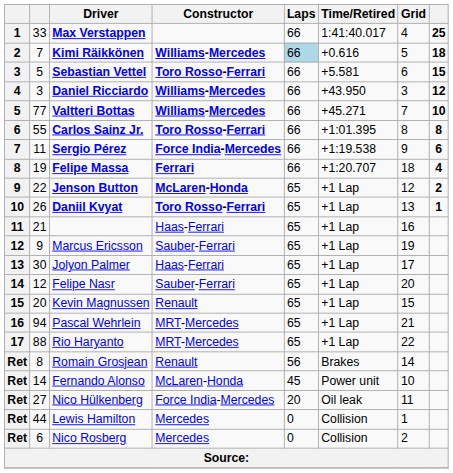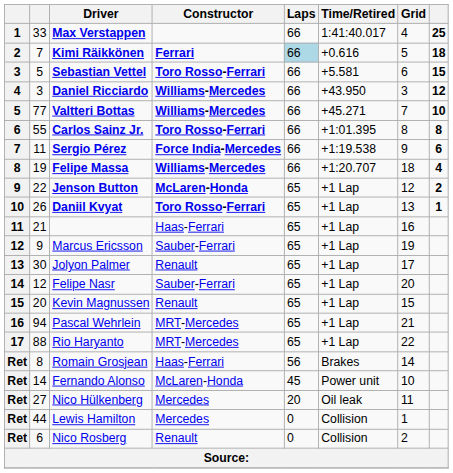 <table class="wikitable" style="font-size: 85%;">
 <tr>
 <th></th>
 <th></th>
 <th>Driver</th>
 <th>Constructor</th>
 <th>Laps</th>
 <th>Time/Retired</th>
 <th>Grid</th>
 <th></th>
 </tr>
 <tr>
 <th>1</th>
 <td align="center">33</td>
 <td><strong> <a href='#'>Max Verstappen</a></strong></td>
 <td></td>
 <td>66</td>
 <td>1:41:40.017</td>
 <td>4</td>
 <td align="center"><strong>25</strong></td>
 </tr>
 <tr>
 <th>2</th>
 <td align="center">7</td>
 <td><strong> <a href='#'>Kimi Räikkönen</a></strong></td>
-<td><strong><a href='#'>Williams</a>-<a href='#'>Mercedes</a></strong></td>
+<td><strong><a href='#'>Ferrari</a></strong></td>
 <td style="background: lightblue;">66</td>
 <td>+0.616</td>
 <td>5</td>
 <td align="center"><strong>18</strong></td>
 </tr>
 <tr>
 <th>3</th>
 <td align="center">5</td>
 <td><strong> <a href='#'>Sebastian Vettel</a></strong></td>
 <td><strong><a href='#'>Toro Rosso</a>-<a href='#'>Ferrari</a></strong></td>
 <td>66</td>
 <td>+5.581</td>
 <td>6</td>
 <td align="center"><strong>15</strong></td>
 </tr>
 <tr>
 <th>4</th>
 <td align="center">3</td>
 <td><strong> <a href='#'>Daniel Ricciardo</a></strong></td>
 <td><strong><a href='#'>Williams</a>-<a href='#'>Mercedes</a></strong></td>
 <td>66</td>
 <td>+43.950</td>
 <td>3</td>
 <td align="center"><strong>12</strong></td>
 </tr>
 <tr>
 <th>5</th>
 <td align="center">77</td>
 <td><strong> <a href='#'>Valtteri Bottas</a></strong></td>
 <td><strong><a href='#'>Williams</a>-<a href='#'>Mercedes</a></strong></td>
 <td>66</td>
 <td>+45.271</td>
 <td>7</td>
 <td align="center"><strong>10</strong></td>
 </tr>
 <tr>
 <th>6</th>
 <td align="center">55</td>
 <td><strong> <a href='#'>Carlos Sainz Jr.</a></strong></td>
 <td><strong><a href='#'>Toro Rosso</a>-<a href='#'>Ferrari</a></strong></td>
 <td>66</td>
 <td>+1:01.395</td>
 <td>8</td>
 <td align="center"><strong>8</strong></td>
 </tr>
 <tr>
 <th>7</th>
 <td align="center">11</td>
 <td><strong> <a href='#'>Sergio Pérez</a></strong></td>
 <td><strong><a href='#'>Force India</a>-<a href='#'>Mercedes</a></strong></td>
 <td>66</td>
 <td>+1:19.538</td>
 <td>9</td>
 <td align="center"><strong>6</strong></td>
 </tr>
 <tr>
 <th>8</th>
 <td align="center">19</td>
 <td><strong>  <a href='#'>Felipe Massa</a></strong></td>
-<td><strong><a href='#'>Ferrari</a></strong></td>
+<td><strong><a href='#'>Williams</a>-<a href='#'>Mercedes</a></strong></td>
 <td>66</td>
 <td>+1:20.707</td>
 <td>18</td>
 <td align="center"><strong>4</strong></td>
 </tr>
 <tr>
 <th>9</th>
 <td align="center">22</td>
 <td><strong> <a href='#'>Jenson Button</a></strong></td>
 <td><strong><a href='#'>McLaren</a>-<a href='#'>Honda</a></strong></td>
 <td>65</td>
 <td>+1 Lap</td>
 <td>12</td>
 <td align="center"><strong>2</strong></td>
 </tr>
 <tr>
 <th>10</th>
 <td align="center">26</td>
 <td><strong> <a href='#'>Daniil Kvyat</a></strong></td>
 <td><strong><a href='#'>Toro Rosso</a>-<a href='#'>Ferrari</a></strong></td>
 <td>65</td>
 <td>+1 Lap</td>
 <td>13</td>
 <td align="center"><strong>1</strong></td>
 </tr>
 <tr>
 <th>11</th>
 <td align="center">21</td>
 <td></td>
 <td><a href='#'>Haas</a>-<a href='#'>Ferrari</a></td>
 <td>65</td>
 <td>+1 Lap</td>
 <td>16</td>
 <td></td>
 </tr>
 <tr>
 <th>12</th>
 <td align="center">9</td>
 <td> <a href='#'>Marcus Ericsson</a></td>
 <td><a href='#'>Sauber</a>-<a href='#'>Ferrari</a></td>
 <td>65</td>
 <td>+1 Lap</td>
 <td>19</td>
 <td></td>
 </tr>
 <tr>
 <th>13</th>
 <td align="center">30</td>
 <td> <a href='#'>Jolyon Palmer</a></td>
-<td><a href='#'>Haas</a>-<a href='#'>Ferrari</a></td>
+<td><a href='#'>Renault</a></td>
 <td>65</td>
 <td>+1 Lap</td>
 <td>17</td>
 <td></td>
 </tr>
 <tr>
 <th>14</th>
 <td align="center">12</td>
 <td> <a href='#'>Felipe Nasr</a></td>
 <td><a href='#'>Sauber</a>-<a href='#'>Ferrari</a></td>
 <td>65</td>
 <td>+1 Lap</td>
 <td>20</td>
 <td></td>
 </tr>
 <tr>
 <th>15</th>
 <td align="center">20</td>
 <td> <a href='#'>Kevin Magnussen</a></td>
 <td><a href='#'>Renault</a></td>
 <td>65</td>
 <td>+1 Lap</td>
 <td>15</td>
 <td></td>
 </tr>
 <tr>
 <th>16</th>
 <td align="center">94</td>
 <td> <a href='#'>Pascal Wehrlein</a></td>
 <td><a href='#'>MRT</a>-<a href='#'>Mercedes</a></td>
 <td>65</td>
 <td>+1 Lap</td>
 <td>21</td>
 <td></td>
 </tr>
 <tr>
 <th>17</th>
 <td align="center">88</td>
 <td> <a href='#'>Rio Haryanto</a></td>
 <td><a href='#'>MRT</a>-<a href='#'>Mercedes</a></td>
 <td>65</td>
 <td>+1 Lap</td>
 <td>22</td>
 <td></td>
 </tr>
 <tr>
 <th>Ret</th>
 <td align="center">8</td>
 <td> <a href='#'>Romain Grosjean</a></td>
-<td><a href='#'>Renault</a></td>
+<td><a href='#'>Haas</a>-<a href='#'>Ferrari</a></td>
 <td>56</td>
 <td>Brakes</td>
 <td>14</td>
 <td></td>
 </tr>
 <tr>
 <th>Ret</th>
 <td align="center">14</td>
 <td> <a href='#'>Fernando Alonso</a></td>
 <td><a href='#'>McLaren</a>-<a href='#'>Honda</a></td>
 <td>45</td>
 <td>Power unit</td>
 <td>10</td>
 <td></td>
 </tr>
 <tr>
 <th>Ret</th>
 <td align="center">27</td>
 <td> <a href='#'>Nico Hülkenberg</a></td>
-<td><a href='#'>Force India</a>-<a href='#'>Mercedes</a></td>
+<td><a href='#'>Mercedes</a></td>
 <td>20</td>
 <td>Oil leak</td>
 <td>11</td>
 <td></td>
 </tr>
 <tr>
 <th>Ret</th>
 <td align="center">44</td>
 <td> <a href='#'>Lewis Hamilton</a></td>
 <td><a href='#'>Mercedes</a></td>
 <td>0</td>
 <td>Collision</td>
 <td>1</td>
 <td></td>
 </tr>
 <tr>
 <th>Ret</th>
 <td align="center">6</td>
 <td> <a href='#'>Nico Rosberg</a></td>
-<td><a href='#'>Mercedes</a></td>
+<td><a href='#'>Renault</a></td>
 <td>0</td>
 <td>Collision</td>
 <td>2</td>
 <td></td>
 </tr>
 <tr>
 <th colspan=8>Source:</th>
 </tr>
 <tr>
 </tr>
 </table>
